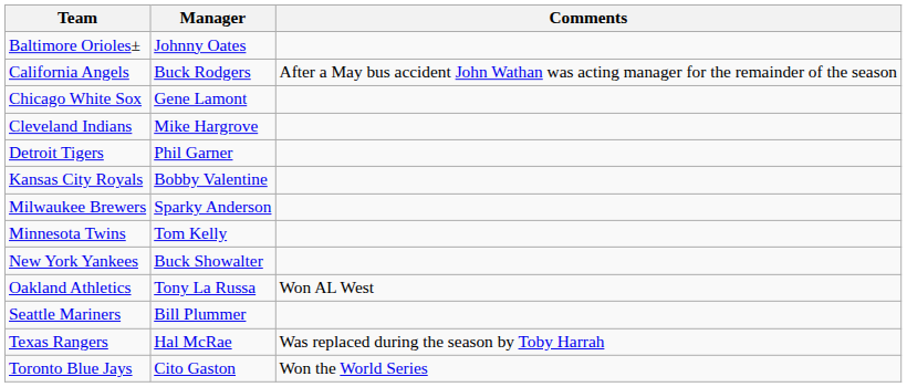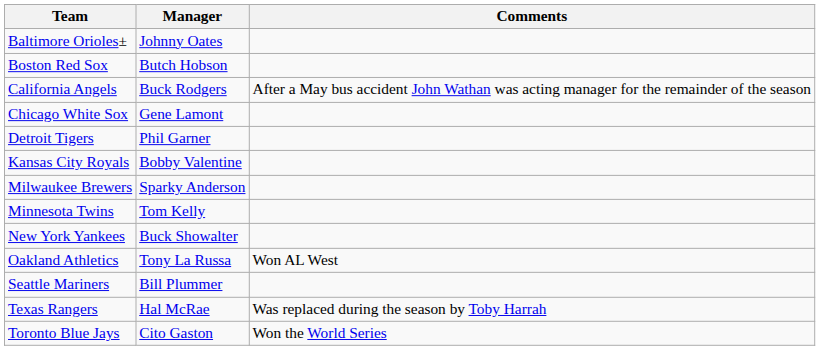 <table class="wikitable">
 <tr>
 <th>Team</th>
 <th>Manager</th>
 <th>Comments</th>
 </tr>
 <tr>
 <td><a href='#'>Baltimore Orioles</a>±</td>
 <td><a href='#'>Johnny Oates</a></td>
 <td></td>
 </tr>
 <tr>
+<td><a href='#'>Boston Red Sox</a></td>
+<td><a href='#'>Butch Hobson</a></td>
+<td></td>
+</tr>
+<tr>
 <td><a href='#'>California Angels</a></td>
 <td><a href='#'>Buck Rodgers</a></td>
 <td>After a May bus accident <a href='#'>John Wathan</a> was acting manager for the remainder of the season</td>
 </tr>
 <tr>
 <td><a href='#'>Chicago White Sox</a></td>
 <td><a href='#'>Gene Lamont</a></td>
-<td></td>
-</tr>
-<tr>
-<td><a href='#'>Cleveland Indians</a></td>
-<td><a href='#'>Mike Hargrove</a></td>
 <td></td>
 </tr>
 <tr>
 <td><a href='#'>Detroit Tigers</a></td>
 <td><a href='#'>Phil Garner</a></td>
 <td></td>
 </tr>
 <tr>
 <td><a href='#'>Kansas City Royals</a></td>
 <td><a href='#'>Bobby Valentine</a></td>
 <td></td>
 </tr>
 <tr>
 <td><a href='#'>Milwaukee Brewers</a></td>
 <td><a href='#'>Sparky Anderson</a></td>
 <td></td>
 </tr>
 <tr>
 <td><a href='#'>Minnesota Twins</a></td>
 <td><a href='#'>Tom Kelly</a></td>
 <td></td>
 </tr>
 <tr>
 <td><a href='#'>New York Yankees</a></td>
 <td><a href='#'>Buck Showalter</a></td>
 <td></td>
 </tr>
 <tr>
 <td><a href='#'>Oakland Athletics</a></td>
 <td><a href='#'>Tony La Russa</a></td>
 <td>Won AL West</td>
 </tr>
 <tr>
 <td><a href='#'>Seattle Mariners</a></td>
 <td><a href='#'>Bill Plummer</a></td>
 <td></td>
 </tr>
 <tr>
 <td><a href='#'>Texas Rangers</a></td>
 <td><a href='#'>Hal McRae</a></td>
 <td>Was replaced during the season by <a href='#'>Toby Harrah</a></td>
 </tr>
 <tr>
 <td><a href='#'>Toronto Blue Jays</a></td>
 <td><a href='#'>Cito Gaston</a></td>
 <td>Won the <a href='#'>World Series</a></td>
 </tr>
 </table>
